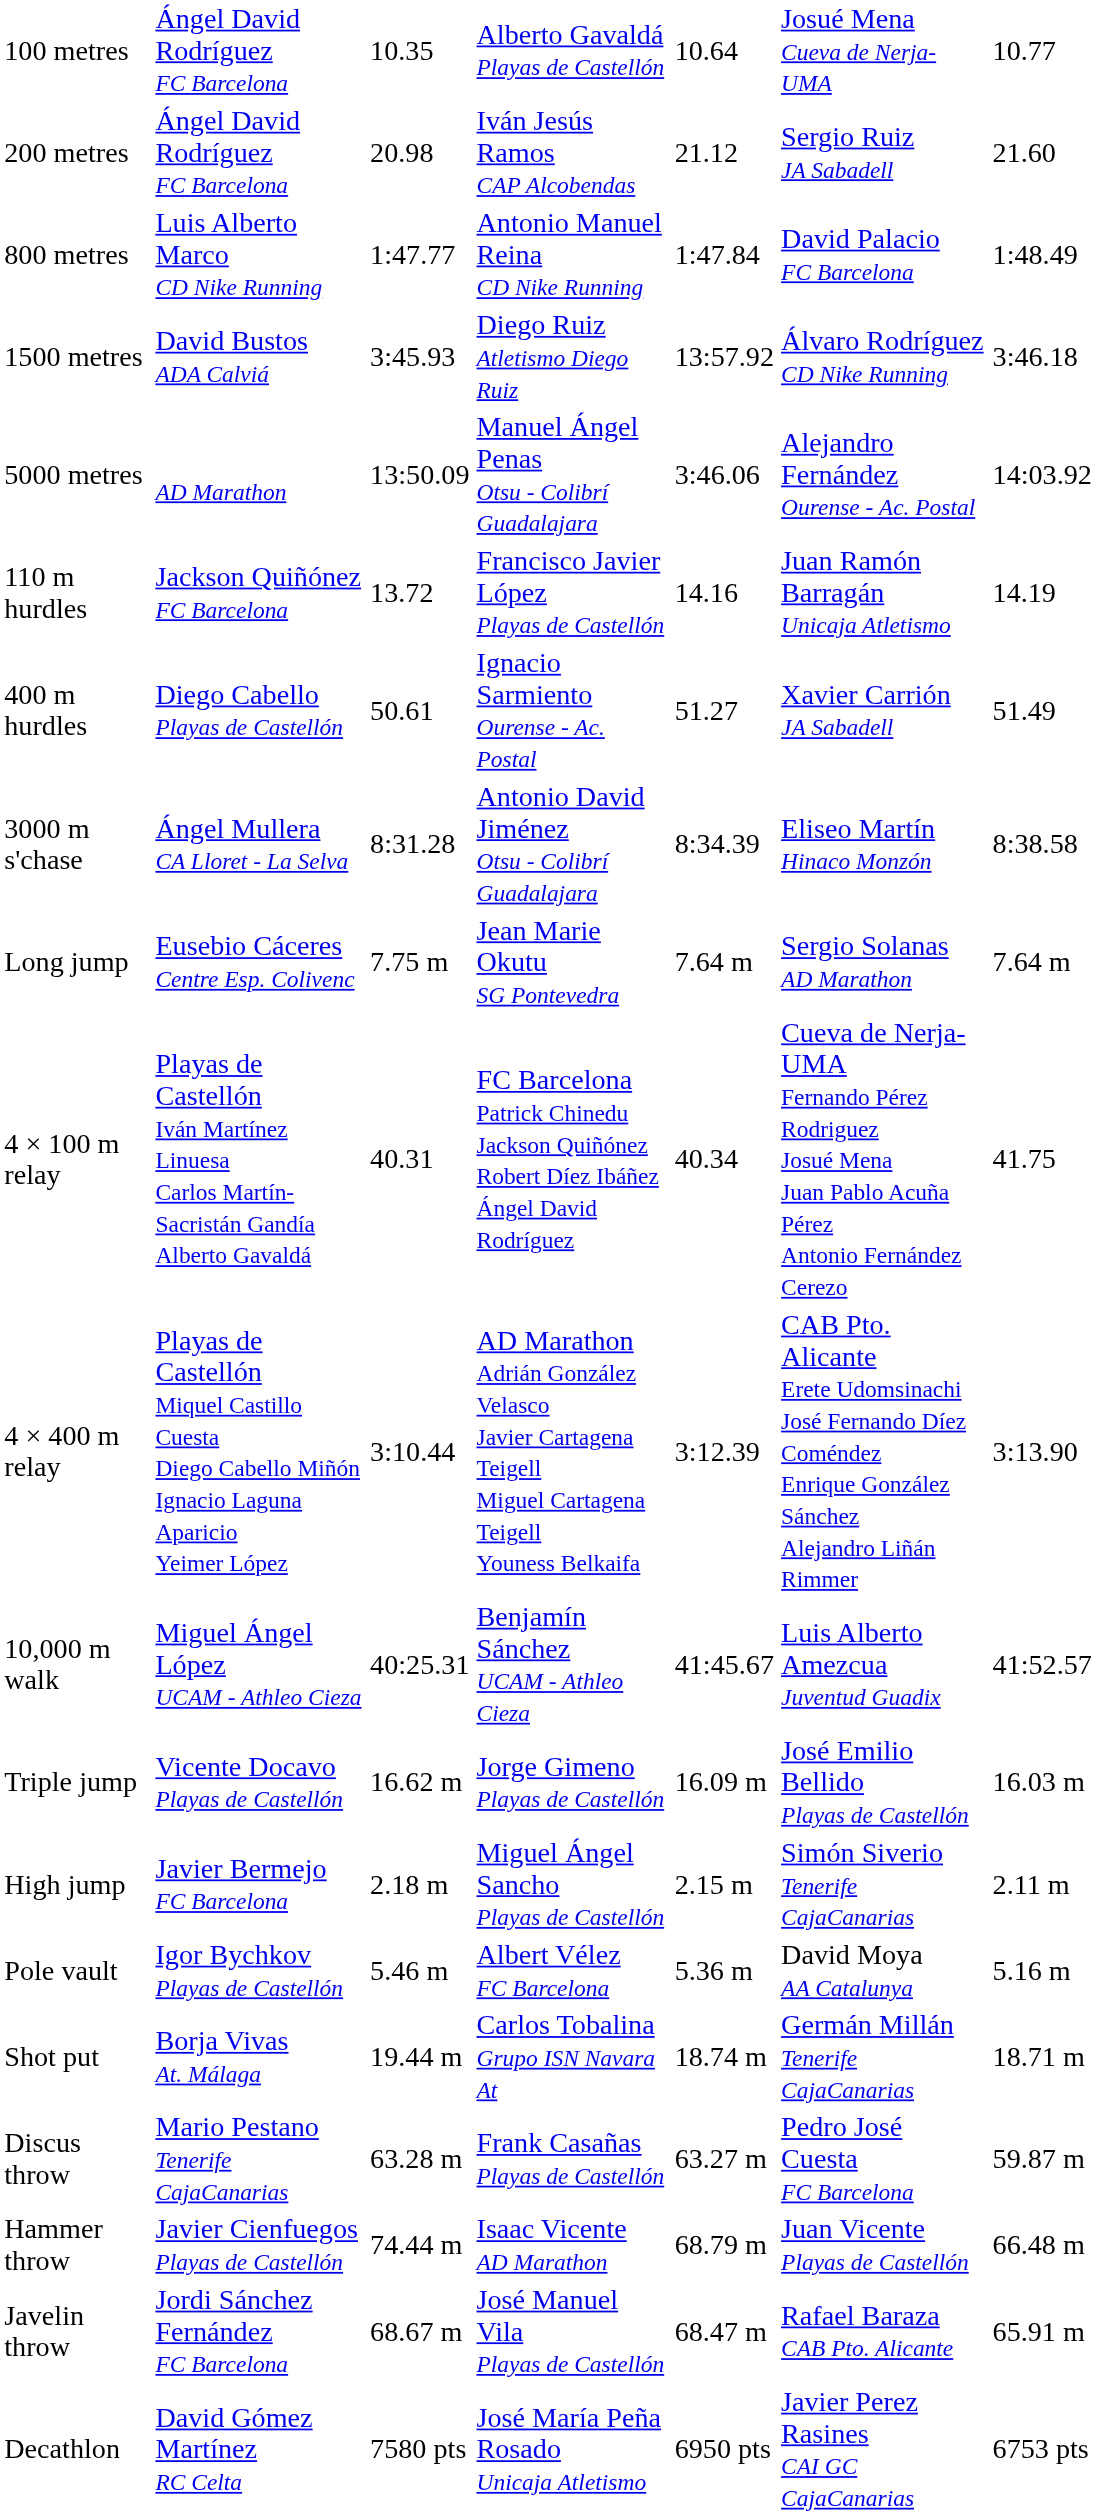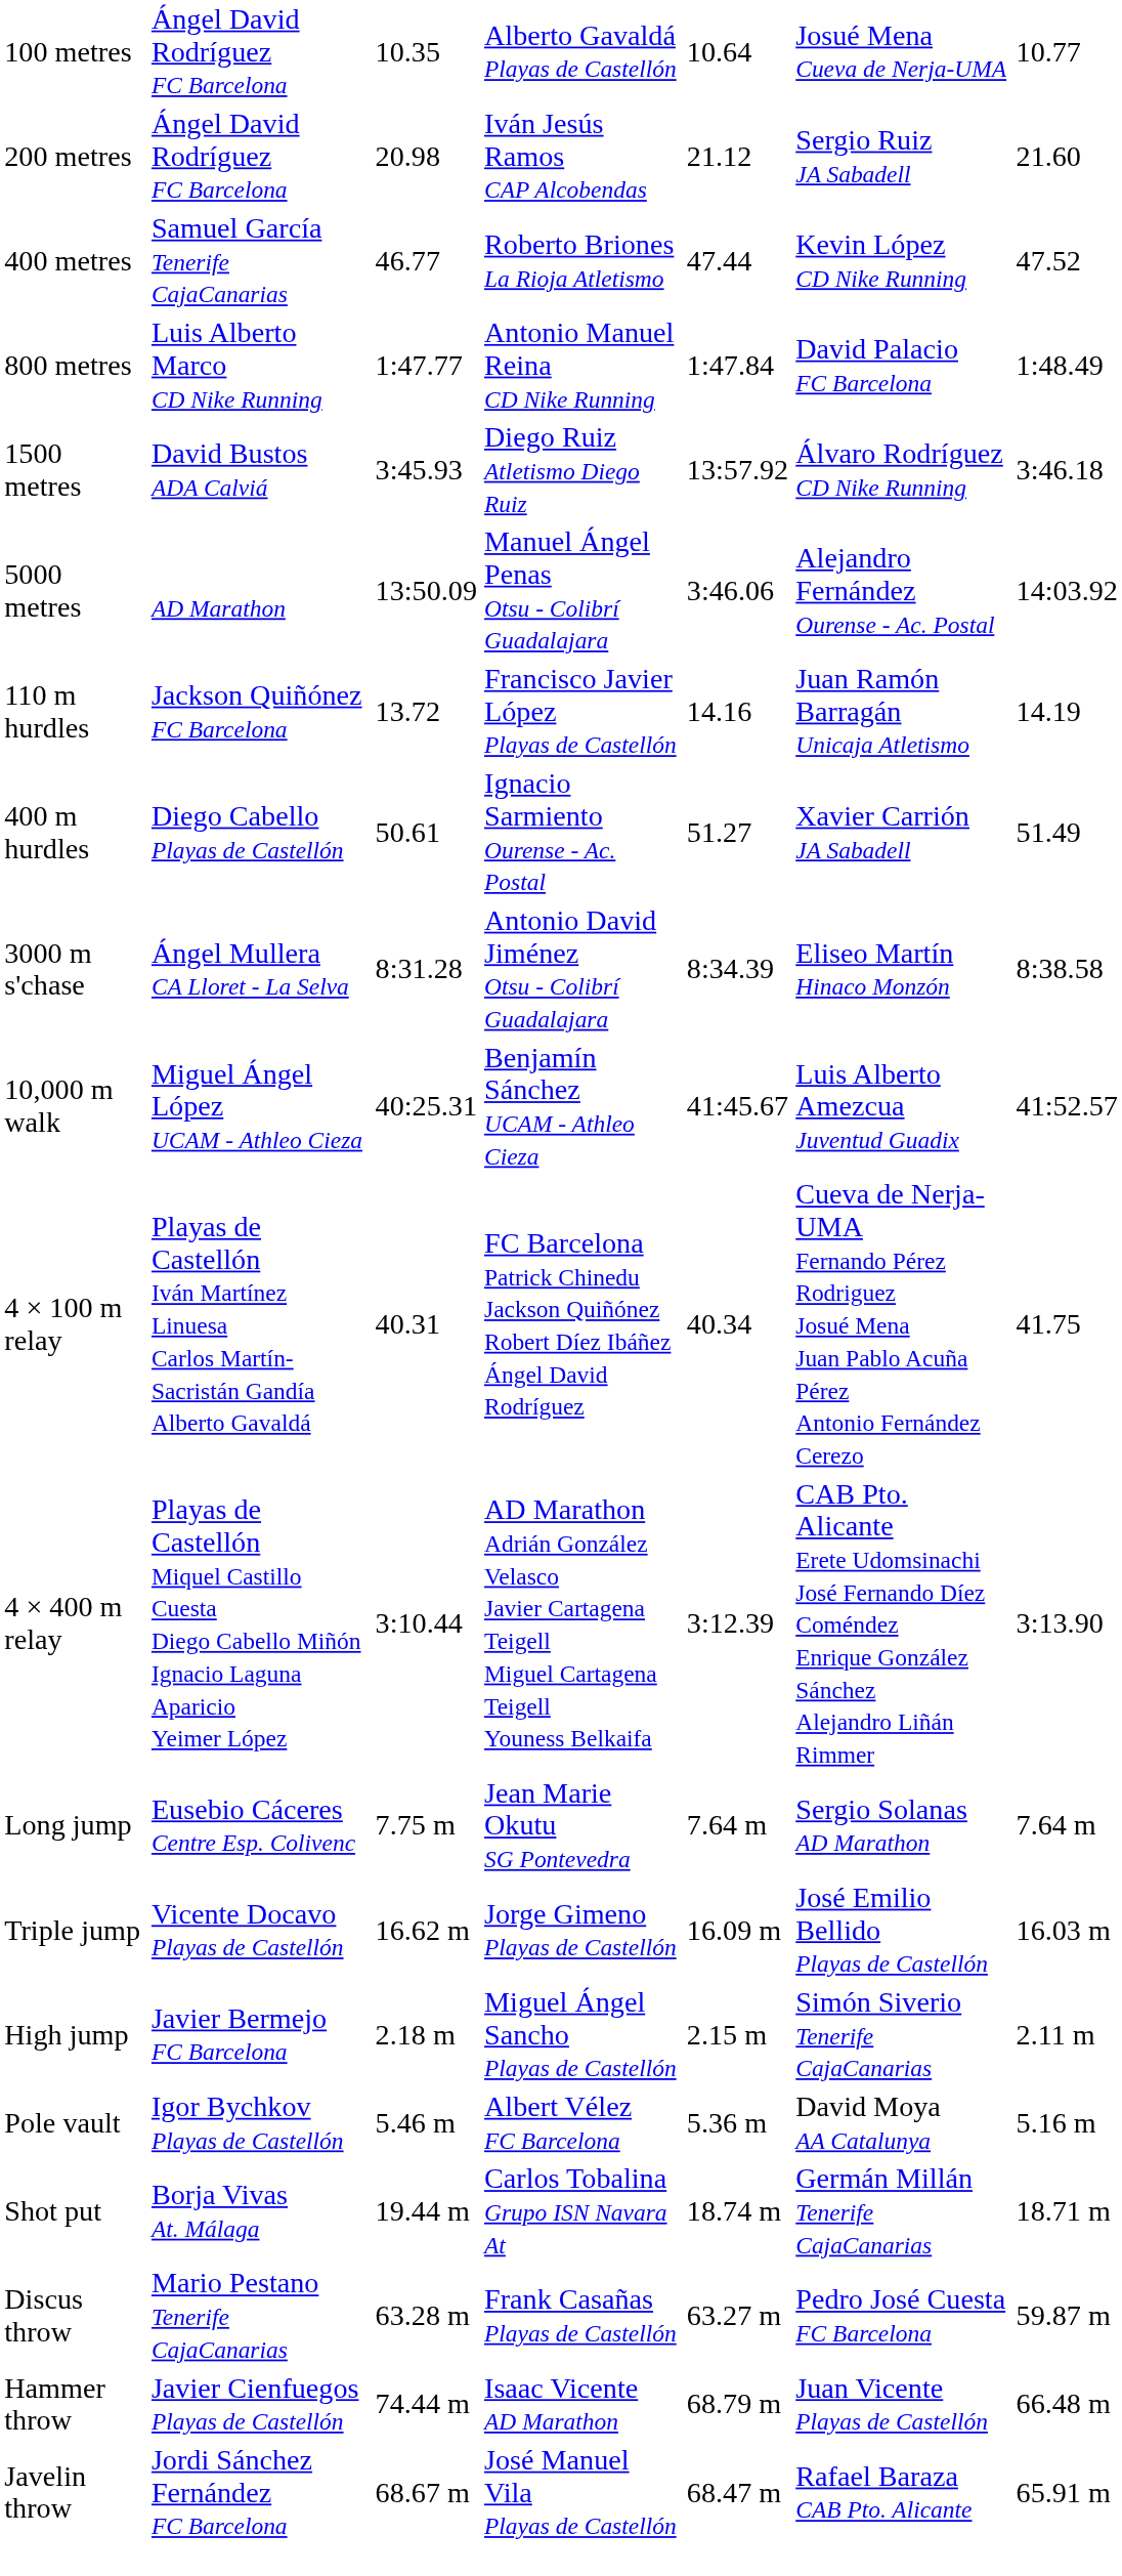 <table>
 <tr>
 <td>100 metres</td>
 <td><a href='#'>Ángel David Rodríguez</a><br><small><em><a href='#'>FC Barcelona</a></em></small></td>
 <td>10.35</td>
 <td><a href='#'>Alberto Gavaldá</a><br><small><em><a href='#'>Playas de Castellón</a></em></small></td>
 <td>10.64</td>
 <td><a href='#'>Josué Mena</a><br><small><em><a href='#'>Cueva de Nerja-UMA</a></em></small></td>
 <td>10.77</td>
 </tr>
 <tr>
 <td>200 metres</td>
 <td><a href='#'>Ángel David Rodríguez</a><br><small><em><a href='#'>FC Barcelona</a></em></small></td>
 <td>20.98</td>
 <td><a href='#'>Iván Jesús Ramos</a><br><small><em><a href='#'>CAP Alcobendas</a></em></small></td>
 <td>21.12</td>
 <td><a href='#'>Sergio Ruiz</a><br><small><em><a href='#'>JA Sabadell</a></em></small></td>
 <td>21.60</td>
+</tr>
+<tr>
+<td>400 metres</td>
+<td><a href='#'>Samuel García</a><br><small><em><a href='#'>Tenerife CajaCanarias</a></em></small></td>
+<td>46.77</td>
+<td><a href='#'>Roberto Briones</a><br><small><em><a href='#'>La Rioja Atletismo</a></em></small></td>
+<td>47.44</td>
+<td><a href='#'>Kevin López</a><br><small><em><a href='#'>CD Nike Running</a></em></small></td>
+<td>47.52</td>
 </tr>
 <tr>
 <td>800 metres</td>
 <td><a href='#'>Luis Alberto Marco</a><br><small><em><a href='#'>CD Nike Running</a></em></small></td>
 <td>1:47.77</td>
 <td><a href='#'>Antonio Manuel Reina</a><br><small><em><a href='#'>CD Nike Running</a></em></small></td>
 <td>1:47.84</td>
 <td><a href='#'>David Palacio</a><br><small><em><a href='#'>FC Barcelona</a></em></small></td>
 <td>1:48.49</td>
 </tr>
 <tr>
 <td>1500 metres</td>
 <td><a href='#'>David Bustos</a><br><small><em><a href='#'>ADA Calviá</a></em></small></td>
 <td>3:45.93</td>
 <td><a href='#'>Diego Ruiz</a><br><small><em><a href='#'>Atletismo Diego Ruiz</a></em></small></td>
 <td>13:57.92</td>
 <td><a href='#'>Álvaro Rodríguez</a><br><small><em><a href='#'>CD Nike Running</a></em></small></td>
 <td>3:46.18</td>
 </tr>
 <tr>
 <td>5000 metres</td>
 <td><br><small><em><a href='#'>AD Marathon</a></em></small></td>
 <td>13:50.09</td>
 <td><a href='#'>Manuel Ángel Penas</a><br><small><em><a href='#'>Otsu - Colibrí Guadalajara</a></em></small></td>
 <td>3:46.06</td>
 <td><a href='#'>Alejandro Fernández</a><br><small><em><a href='#'>Ourense - Ac. Postal</a></em></small></td>
 <td>14:03.92</td>
 </tr>
 <tr>
 <td>110 m hurdles</td>
 <td><a href='#'>Jackson Quiñónez</a><br><small><em><a href='#'>FC Barcelona</a></em></small></td>
 <td>13.72</td>
 <td><a href='#'>Francisco Javier López</a><br><small><em><a href='#'>Playas de Castellón</a></em></small></td>
 <td>14.16</td>
 <td><a href='#'>Juan Ramón Barragán</a><br><small><em><a href='#'>Unicaja Atletismo</a></em></small></td>
 <td>14.19</td>
 </tr>
 <tr>
 <td>400 m hurdles</td>
 <td><a href='#'>Diego Cabello</a><br><small><em><a href='#'>Playas de Castellón</a></em></small></td>
 <td>50.61</td>
 <td><a href='#'>Ignacio Sarmiento</a><br><small><em><a href='#'>Ourense - Ac. Postal</a></em></small></td>
 <td>51.27</td>
 <td><a href='#'>Xavier Carrión</a><br><small><em><a href='#'>JA Sabadell</a></em></small></td>
 <td>51.49</td>
 </tr>
 <tr>
 <td>3000 m s'chase</td>
 <td><a href='#'>Ángel Mullera</a><br><small><em><a href='#'>CA Lloret - La Selva</a></em></small></td>
 <td>8:31.28</td>
 <td><a href='#'>Antonio David Jiménez</a><br><small><em><a href='#'>Otsu - Colibrí Guadalajara</a></em></small></td>
 <td>8:34.39</td>
 <td><a href='#'>Eliseo Martín</a><br><small><em><a href='#'>Hinaco Monzón</a></em></small></td>
 <td>8:38.58</td>
 </tr>
 <tr>
-<td>Long jump</td>
-<td><a href='#'>Eusebio Cáceres</a><br><small><em><a href='#'>Centre Esp. Colivenc</a></em></small></td>
-<td>7.75 m</td>
-<td><a href='#'>Jean Marie Okutu</a><br><small><em><a href='#'>SG Pontevedra</a></em></small></td>
-<td>7.64 m</td>
-<td><a href='#'>Sergio Solanas</a><br><small><em><a href='#'>AD Marathon</a></em></small></td>
-<td>7.64 m</td>
+<td>10,000 m walk</td>
+<td><a href='#'>Miguel Ángel López</a><br><small><em><a href='#'>UCAM - Athleo Cieza</a></em></small></td>
+<td>40:25.31</td>
+<td><a href='#'>Benjamín Sánchez</a><br><small><em><a href='#'>UCAM - Athleo Cieza</a></em></small></td>
+<td>41:45.67</td>
+<td><a href='#'>Luis Alberto Amezcua</a><br><small><em><a href='#'>Juventud Guadix</a></em></small></td>
+<td>41:52.57</td>
 </tr>
 <tr>
 <td>4 × 100 m relay</td>
 <td><a href='#'>Playas de Castellón</a><br><small><a href='#'>Iván Martínez Linuesa</a><br><a href='#'>Carlos Martín-Sacristán Gandía</a><br><a href='#'>Alberto Gavaldá</a><br></small></td>
 <td>40.31</td>
 <td><a href='#'>FC Barcelona</a><br><small><a href='#'>Patrick Chinedu</a><br><a href='#'>Jackson Quiñónez</a><br><a href='#'>Robert Díez Ibáñez</a><br><a href='#'>Ángel David Rodríguez</a></small></td>
 <td>40.34</td>
 <td><a href='#'>Cueva de Nerja-UMA</a><br><small><a href='#'>Fernando Pérez Rodriguez</a><br><a href='#'>Josué Mena</a><br><a href='#'>Juan Pablo Acuña Pérez</a><br><a href='#'>Antonio Fernández Cerezo</a></small></td>
 <td>41.75</td>
 </tr>
 <tr>
 <td>4 × 400 m relay</td>
 <td><a href='#'>Playas de Castellón</a><br><small><a href='#'>Miquel Castillo Cuesta</a><br><a href='#'>Diego Cabello Miñón</a><br><a href='#'>Ignacio Laguna Aparicio</a><br><a href='#'>Yeimer López</a></small></td>
 <td>3:10.44</td>
 <td><a href='#'>AD Marathon</a><br><small><a href='#'>Adrián González Velasco</a><br><a href='#'>Javier Cartagena Teigell</a><br><a href='#'>Miguel Cartagena Teigell</a><br><a href='#'>Youness Belkaifa</a></small></td>
 <td>3:12.39</td>
 <td><a href='#'>CAB Pto. Alicante</a><br><small><a href='#'>Erete Udomsinachi</a><br><a href='#'>José Fernando Díez Coméndez</a><br><a href='#'>Enrique González Sánchez</a><br><a href='#'>Alejandro Liñán Rimmer</a></small></td>
 <td>3:13.90</td>
 </tr>
 <tr>
-<td>10,000 m walk</td>
-<td><a href='#'>Miguel Ángel López</a><br><small><em><a href='#'>UCAM - Athleo Cieza</a></em></small></td>
-<td>40:25.31</td>
-<td><a href='#'>Benjamín Sánchez</a><br><small><em><a href='#'>UCAM - Athleo Cieza</a></em></small></td>
-<td>41:45.67</td>
-<td><a href='#'>Luis Alberto Amezcua</a><br><small><em><a href='#'>Juventud Guadix</a></em></small></td>
-<td>41:52.57</td>
+<td>Long jump</td>
+<td><a href='#'>Eusebio Cáceres</a><br><small><em><a href='#'>Centre Esp. Colivenc</a></em></small></td>
+<td>7.75 m</td>
+<td><a href='#'>Jean Marie Okutu</a><br><small><em><a href='#'>SG Pontevedra</a></em></small></td>
+<td>7.64 m</td>
+<td><a href='#'>Sergio Solanas</a><br><small><em><a href='#'>AD Marathon</a></em></small></td>
+<td>7.64 m</td>
 </tr>
 <tr>
 <td>Triple jump</td>
 <td><a href='#'>Vicente Docavo</a><br><small><em><a href='#'>Playas de Castellón</a></em></small></td>
 <td>16.62 m</td>
 <td><a href='#'>Jorge Gimeno</a><br><small><em><a href='#'>Playas de Castellón</a></em></small></td>
 <td>16.09 m</td>
 <td><a href='#'>José Emilio Bellido</a><br><small><em><a href='#'>Playas de Castellón</a></em></small></td>
 <td>16.03 m</td>
 </tr>
 <tr>
 <td>High jump</td>
 <td><a href='#'>Javier Bermejo</a><br><small><em><a href='#'>FC Barcelona</a></em></small></td>
 <td>2.18 m</td>
 <td><a href='#'>Miguel Ángel Sancho</a><br><small><em><a href='#'>Playas de Castellón</a></em></small></td>
 <td>2.15 m</td>
 <td><a href='#'>Simón Siverio</a><br><small><em><a href='#'>Tenerife CajaCanarias</a></em></small></td>
 <td>2.11 m</td>
 </tr>
 <tr>
 <td>Pole vault</td>
 <td><a href='#'>Igor Bychkov</a><br><small><em><a href='#'>Playas de Castellón</a></em></small></td>
 <td>5.46 m</td>
 <td><a href='#'>Albert Vélez</a><br><small><em><a href='#'>FC Barcelona</a></em></small></td>
 <td>5.36 m</td>
 <td>David Moya<br><small><em><a href='#'>AA Catalunya</a></em></small></td>
 <td>5.16 m</td>
 </tr>
 <tr>
 <td>Shot put</td>
 <td><a href='#'>Borja Vivas</a><br><small><em><a href='#'>At. Málaga</a></em></small></td>
 <td>19.44 m</td>
 <td><a href='#'>Carlos Tobalina</a><br><small><em><a href='#'>Grupo ISN Navara At</a></em></small></td>
 <td>18.74 m</td>
 <td><a href='#'>Germán Millán</a><br><small><em><a href='#'>Tenerife CajaCanarias</a></em></small></td>
 <td>18.71 m</td>
 </tr>
 <tr>
 <td>Discus throw</td>
 <td><a href='#'>Mario Pestano</a><br><small><em><a href='#'>Tenerife CajaCanarias</a></em></small></td>
 <td>63.28 m</td>
 <td><a href='#'>Frank Casañas</a><br><small><em><a href='#'>Playas de Castellón</a></em></small></td>
 <td>63.27 m</td>
 <td><a href='#'>Pedro José Cuesta</a><br><small><em><a href='#'>FC Barcelona</a></em></small></td>
 <td>59.87 m</td>
 </tr>
 <tr>
 <td>Hammer throw</td>
 <td><a href='#'>Javier Cienfuegos</a><br><small><em><a href='#'>Playas de Castellón</a></em></small></td>
 <td>74.44 m </td>
 <td><a href='#'>Isaac Vicente</a><br><small><em><a href='#'>AD Marathon</a></em></small></td>
 <td>68.79 m</td>
 <td><a href='#'>Juan Vicente</a><br><small><em><a href='#'>Playas de Castellón</a></em></small></td>
 <td>66.48 m</td>
 </tr>
 <tr>
 <td>Javelin throw</td>
 <td><a href='#'>Jordi Sánchez Fernández</a><br><small><em><a href='#'>FC Barcelona</a></em></small></td>
 <td>68.67 m</td>
 <td><a href='#'>José Manuel Vila</a><br><small><em><a href='#'>Playas de Castellón</a></em></small></td>
 <td>68.47 m</td>
 <td><a href='#'>Rafael Baraza</a><br><small><em><a href='#'>CAB Pto. Alicante</a></em></small></td>
 <td>65.91 m</td>
 </tr>
-<tr>
-<td>Decathlon</td>
-<td><a href='#'>David Gómez Martínez</a><br><small><em><a href='#'>RC Celta</a></em></small></td>
-<td>7580 pts</td>
-<td><a href='#'>José María Peña Rosado</a><br><small><em><a href='#'>Unicaja Atletismo</a></em></small></td>
-<td>6950 pts</td>
-<td><a href='#'>Javier Perez Rasines</a><br><small><em><a href='#'>CAI GC CajaCanarias</a></em></small></td>
-<td>6753 pts</td>
-</tr>
 </table>
